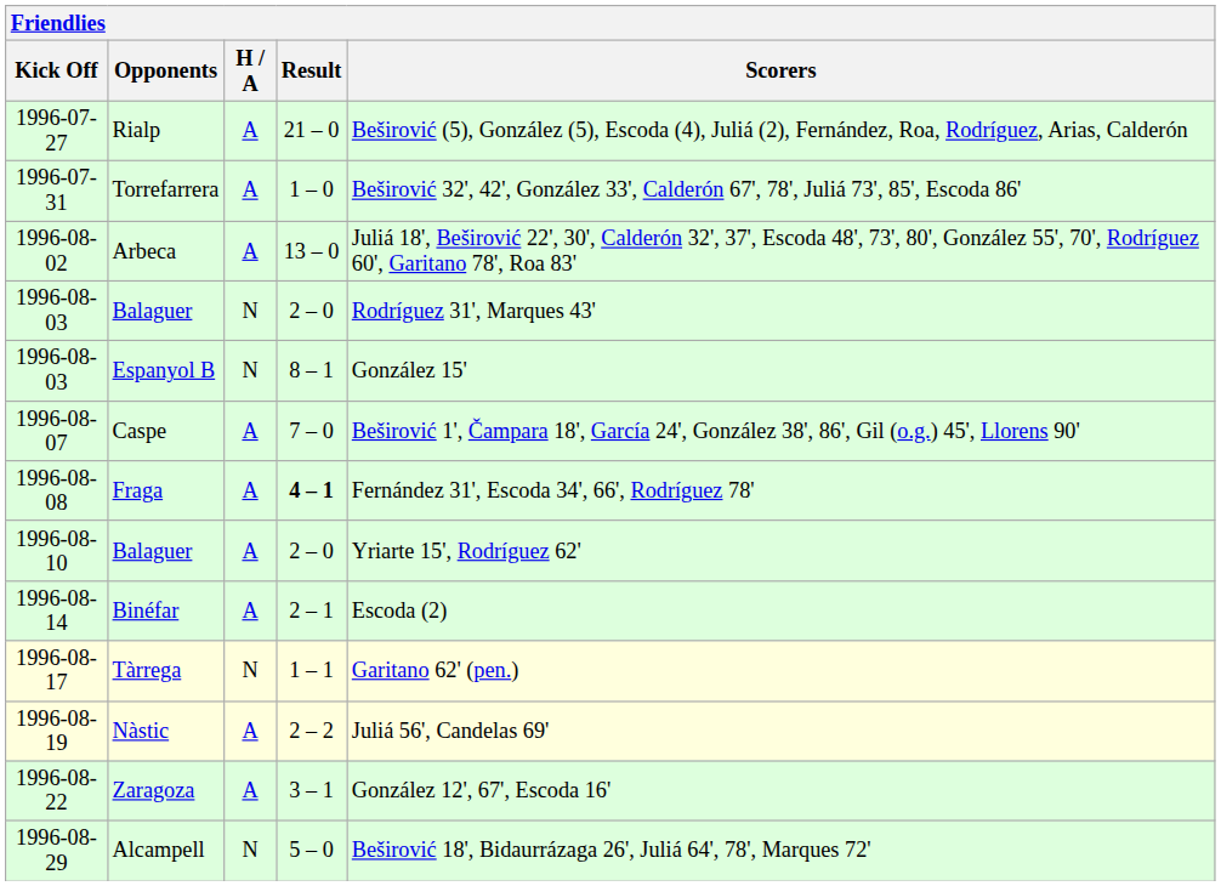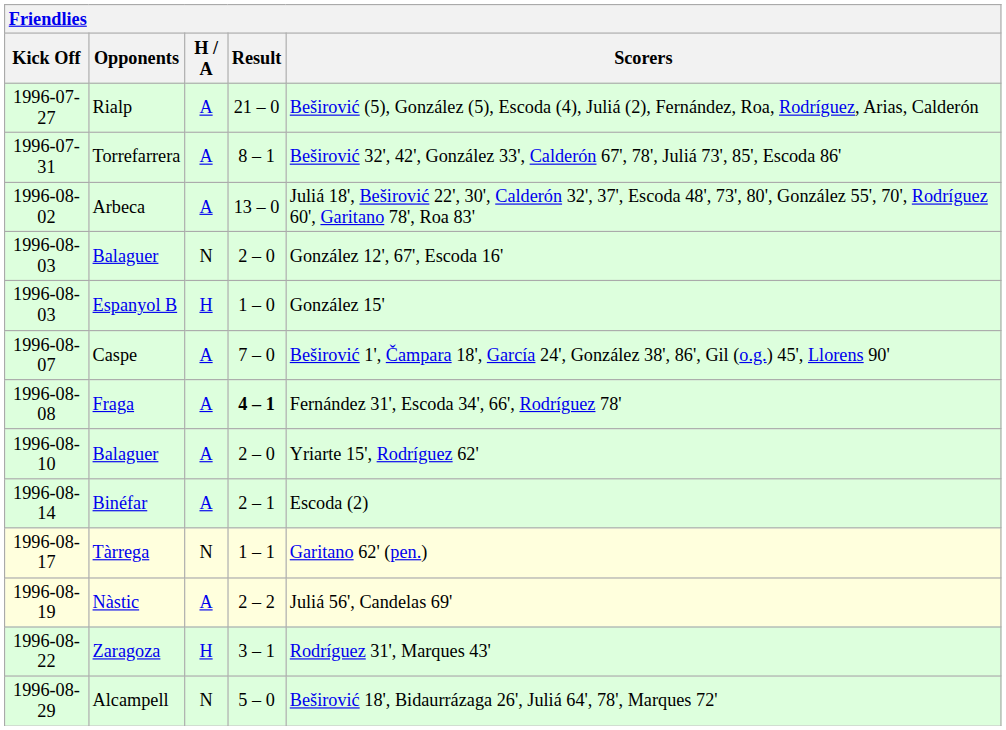 <table class="wikitable collapsible collapsed" style="width:99%;">
 <tr>
 <th colspan="8" style="text-align:left;"><a href='#'>Friendlies</a></th>
 </tr>
 <tr>
 <th>Kick Off</th>
 <th>Opponents</th>
 <th>H / A</th>
 <th>Result</th>
 <th>Scorers</th>
 </tr>
 <tr bgcolor="#ddffdd">
 <td align=center>1996-07-27</td>
 <td> Rialp</td>
 <td align=center><a href='#'>A</a></td>
 <td align=center>21 – 0</td>
 <td><a href='#'>Beširović</a> (5), González (5), Escoda (4), Juliá (2), Fernández, Roa, <a href='#'>Rodríguez</a>, Arias, Calderón</td>
 </tr>
 <tr bgcolor ="#ddffdd">
 <td align=center>1996-07-31</td>
 <td> Torrefarrera</td>
 <td align=center><a href='#'>A</a></td>
-<td align=center>1 – 0</td>
+<td align=center>8 – 1</td>
 <td><a href='#'>Beširović</a> 32', 42', González 33', <a href='#'>Calderón</a> 67', 78', Juliá 73', 85', Escoda 86'</td>
 </tr>
 <tr bgcolor ="#ddffdd">
 <td align=center>1996-08-02</td>
 <td> Arbeca</td>
 <td align=center><a href='#'>A</a></td>
 <td align=center>13 – 0</td>
 <td>Juliá 18', <a href='#'>Beširović</a> 22', 30', <a href='#'>Calderón</a> 32', 37', Escoda 48', 73', 80', González 55', 70', <a href='#'>Rodríguez</a> 60', <a href='#'>Garitano</a> 78', Roa 83'</td>
 </tr>
 <tr bgcolor ="#ddffdd">
 <td align=center>1996-08-03</td>
 <td> <a href='#'>Balaguer</a></td>
 <td align=center>N</td>
 <td align=center>2 – 0</td>
-<td><a href='#'>Rodríguez</a> 31', Marques 43'</td>
+<td>González 12', 67', Escoda 16'</td>
 </tr>
 <tr bgcolor ="#ddffdd">
 <td align=center>1996-08-03</td>
 <td> <a href='#'>Espanyol B</a></td>
-<td align=center>N</td>
-<td align=center>8 – 1</td>
+<td align=center><a href='#'>H</a></td>
+<td align=center>1 – 0</td>
 <td>González 15'</td>
 </tr>
 <tr bgcolor ="#ddffdd">
 <td align=center>1996-08-07</td>
 <td> Caspe</td>
 <td align=center><a href='#'>A</a></td>
 <td align=center>7 – 0</td>
 <td><a href='#'>Beširović</a> 1', <a href='#'>Čampara</a> 18', <a href='#'>García</a> 24', González 38', 86', Gil (<a href='#'>o.g.</a>) 45', <a href='#'>Llorens</a> 90'</td>
 </tr>
 <tr bgcolor ="#ddffdd">
 <td align=center>1996-08-08</td>
 <td> <a href='#'>Fraga</a></td>
 <td align=center><a href='#'>A</a></td>
 <td align=center><strong>4 – 1</strong></td>
 <td>Fernández 31', Escoda 34', 66', <a href='#'>Rodríguez</a> 78'</td>
 </tr>
 <tr bgcolor ="#ddffdd">
 <td align=center>1996-08-10</td>
 <td> <a href='#'>Balaguer</a></td>
 <td align=center><a href='#'>A</a></td>
 <td align=center>2 – 0</td>
 <td>Yriarte 15', <a href='#'>Rodríguez</a> 62'</td>
 </tr>
 <tr bgcolor ="#ddffdd">
 <td align=center>1996-08-14</td>
 <td> <a href='#'>Binéfar</a></td>
 <td align=center><a href='#'>A</a></td>
 <td align=center>2 – 1</td>
 <td>Escoda (2)</td>
 </tr>
 <tr bgcolor ="#ffffdd">
 <td align=center>1996-08-17</td>
 <td> <a href='#'>Tàrrega</a></td>
 <td align=center>N</td>
 <td align=center>1 – 1</td>
 <td><a href='#'>Garitano</a> 62' (<a href='#'>pen.</a>)</td>
 </tr>
 <tr bgcolor ="#ffffdd">
 <td align=center>1996-08-19</td>
 <td> <a href='#'>Nàstic</a></td>
 <td align=center><a href='#'>A</a></td>
 <td align=center>2 – 2</td>
 <td>Juliá 56', Candelas 69'</td>
 </tr>
 <tr bgcolor ="#ddffdd">
 <td align=center>1996-08-22</td>
 <td> <a href='#'>Zaragoza</a></td>
-<td align=center><a href='#'>A</a></td>
+<td align=center><a href='#'>H</a></td>
 <td align=center>3 – 1</td>
-<td>González 12', 67', Escoda 16'</td>
+<td><a href='#'>Rodríguez</a> 31', Marques 43'</td>
 </tr>
 <tr bgcolor ="#ddffdd">
 <td align=center>1996-08-29</td>
 <td> Alcampell</td>
 <td align=center>N</td>
 <td align=center>5 – 0</td>
 <td><a href='#'>Beširović</a> 18', Bidaurrázaga 26', Juliá 64', 78', Marques 72'</td>
 </tr>
 </table>
